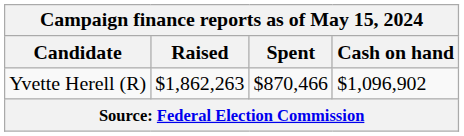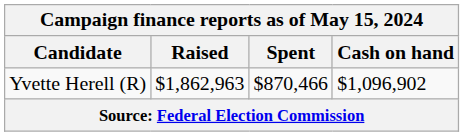 <table class="wikitable sortable">
 <tr>
 <th colspan=4>Campaign finance reports as of May 15, 2024</th>
 </tr>
 <tr style="text-align:center;">
 <th>Candidate</th>
 <th>Raised</th>
 <th>Spent</th>
 <th>Cash on hand</th>
 </tr>
 <tr>
 <td>Yvette Herell (R)</td>
-<td>$1,862,263</td>
+<td>$1,862,963</td>
 <td>$870,466</td>
 <td>$1,096,902</td>
 </tr>
 <tr>
 <th colspan="4"><small>Source: <a href='#'>Federal Election Commission</a></small></th>
 </tr>
 </table>
